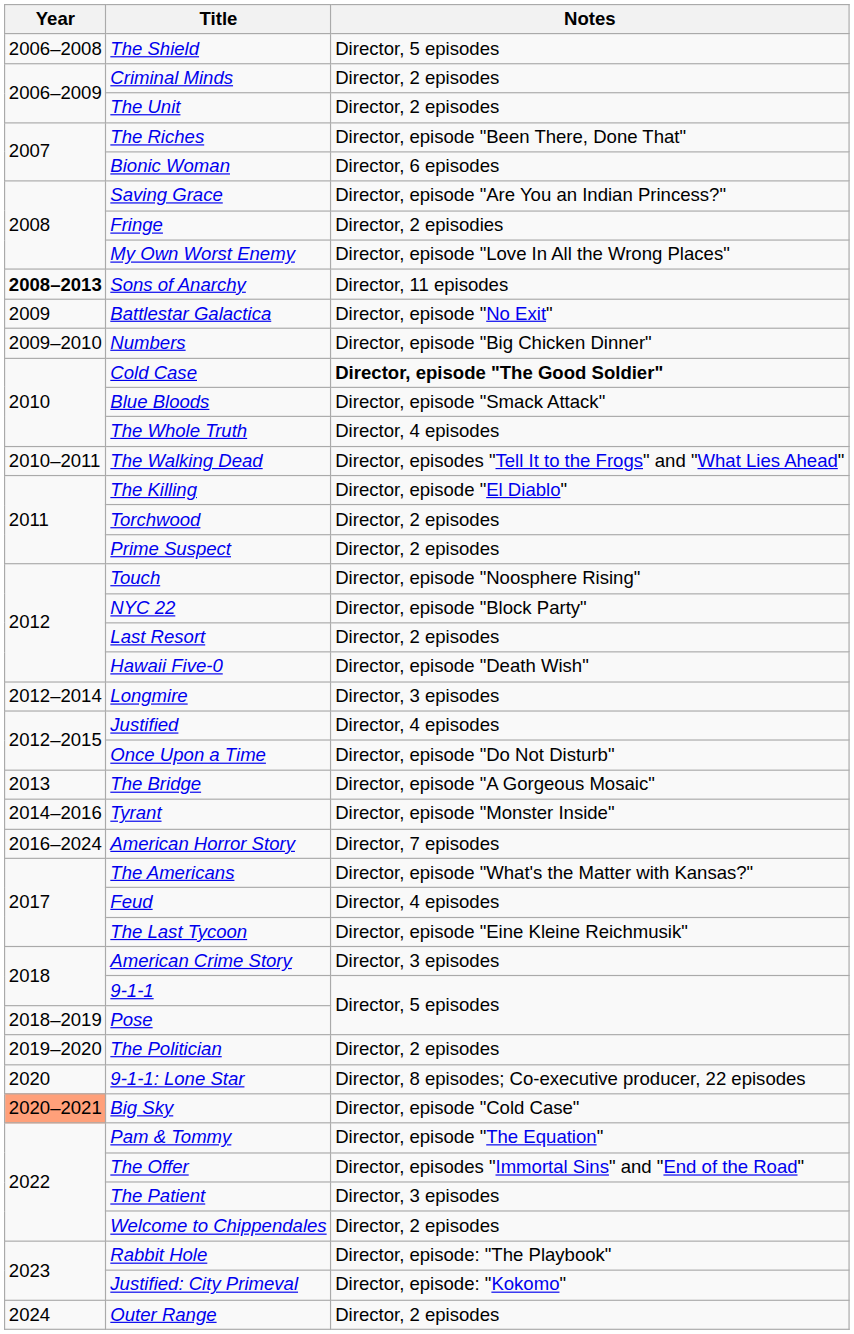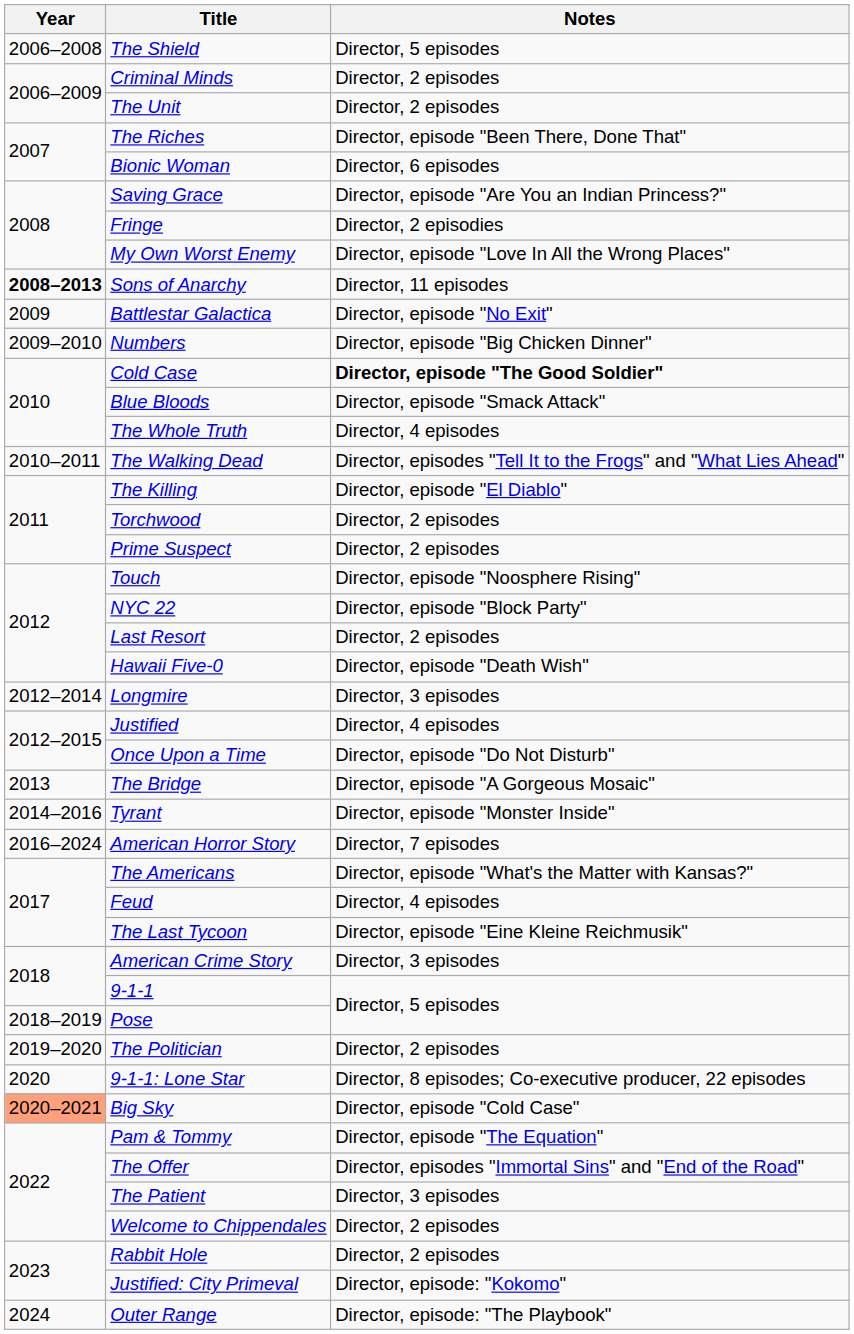 <table class="wikitable sortable">
 <tr>
 <th>Year</th>
 <th>Title</th>
 <th>Notes</th>
 </tr>
 <tr>
 <td>2006–2008</td>
 <td><em><a href='#'>The Shield</a></em></td>
 <td>Director, 5 episodes</td>
 </tr>
 <tr>
 <td rowspan=2>2006–2009</td>
 <td><em><a href='#'>Criminal Minds</a></em></td>
 <td>Director, 2 episodes</td>
 </tr>
 <tr>
 <td><em><a href='#'>The Unit</a></em></td>
 <td>Director, 2 episodes</td>
 </tr>
 <tr>
 <td rowspan=2>2007</td>
 <td><em><a href='#'>The Riches</a></em></td>
 <td>Director, episode "Been There, Done That"</td>
 </tr>
 <tr>
 <td><em><a href='#'>Bionic Woman</a></em></td>
 <td>Director, 6 episodes</td>
 </tr>
 <tr>
 <td rowspan=3>2008</td>
 <td><em><a href='#'>Saving Grace</a></em></td>
 <td>Director, episode "Are You an Indian Princess?"</td>
 </tr>
 <tr>
 <td><em><a href='#'>Fringe</a></em></td>
 <td>Director, 2 episodies</td>
 </tr>
 <tr>
 <td><em><a href='#'>My Own Worst Enemy</a></em></td>
 <td>Director, episode "Love In All the Wrong Places"</td>
 </tr>
 <tr>
 <td><strong>2008–2013</strong></td>
 <td><em><a href='#'>Sons of Anarchy</a></em></td>
 <td>Director, 11 episodes</td>
 </tr>
 <tr>
 <td>2009</td>
 <td><em><a href='#'>Battlestar Galactica</a></em></td>
 <td>Director, episode "<a href='#'>No Exit</a>"</td>
 </tr>
 <tr>
 <td>2009–2010</td>
 <td><em><a href='#'>Numbers</a></em></td>
 <td>Director, episode "Big Chicken Dinner"</td>
 </tr>
 <tr>
 <td rowspan=3>2010</td>
 <td><em><a href='#'>Cold Case</a></em></td>
 <td><strong>Director, episode "The Good Soldier"</strong></td>
 </tr>
 <tr>
 <td><em><a href='#'>Blue Bloods</a></em></td>
 <td>Director, episode "Smack Attack"</td>
 </tr>
 <tr>
 <td><em><a href='#'>The Whole Truth</a></em></td>
 <td>Director, 4 episodes</td>
 </tr>
 <tr>
 <td>2010–2011</td>
 <td><em><a href='#'>The Walking Dead</a></em></td>
 <td>Director, episodes "<a href='#'>Tell It to the Frogs</a>" and "<a href='#'>What Lies Ahead</a>"</td>
 </tr>
 <tr>
 <td rowspan=3>2011</td>
 <td><em><a href='#'>The Killing</a></em></td>
 <td>Director, episode "<a href='#'>El Diablo</a>"</td>
 </tr>
 <tr>
 <td><em><a href='#'>Torchwood</a></em></td>
 <td>Director, 2 episodes</td>
 </tr>
 <tr>
 <td><em><a href='#'>Prime Suspect</a></em></td>
 <td>Director, 2 episodes</td>
 </tr>
 <tr>
 <td rowspan=4>2012</td>
 <td><em><a href='#'>Touch</a></em></td>
 <td>Director, episode "Noosphere Rising"</td>
 </tr>
 <tr>
 <td><em><a href='#'>NYC 22</a></em></td>
 <td>Director, episode "Block Party"</td>
 </tr>
 <tr>
 <td><em><a href='#'>Last Resort</a></em></td>
 <td>Director, 2 episodes</td>
 </tr>
 <tr>
 <td><em><a href='#'>Hawaii Five-0</a></em></td>
 <td>Director, episode "Death Wish"</td>
 </tr>
 <tr>
 <td>2012–2014</td>
 <td><em><a href='#'>Longmire</a></em></td>
 <td>Director, 3 episodes</td>
 </tr>
 <tr>
 <td rowspan=2>2012–2015</td>
 <td><em><a href='#'>Justified</a></em></td>
 <td>Director, 4 episodes</td>
 </tr>
 <tr>
 <td><em><a href='#'>Once Upon a Time</a></em></td>
 <td>Director, episode "Do Not Disturb"</td>
 </tr>
 <tr>
 <td>2013</td>
 <td><em><a href='#'>The Bridge</a></em></td>
 <td>Director, episode "A Gorgeous Mosaic"</td>
 </tr>
 <tr>
 <td>2014–2016</td>
 <td><em><a href='#'>Tyrant</a></em></td>
 <td>Director, episode "Monster Inside"</td>
 </tr>
 <tr>
 <td>2016–2024</td>
 <td><em><a href='#'>American Horror Story</a></em></td>
 <td>Director, 7 episodes</td>
 </tr>
 <tr>
 <td rowspan=3>2017</td>
 <td><em><a href='#'>The Americans</a></em></td>
 <td>Director, episode "What's the Matter with Kansas?"</td>
 </tr>
 <tr>
 <td><em><a href='#'>Feud</a></em></td>
 <td>Director, 4 episodes</td>
 </tr>
 <tr>
 <td><em><a href='#'>The Last Tycoon</a></em></td>
 <td>Director, episode "Eine Kleine Reichmusik"</td>
 </tr>
 <tr>
 <td rowspan=2>2018</td>
 <td><em><a href='#'>American Crime Story</a></em></td>
 <td>Director, 3 episodes</td>
 </tr>
 <tr>
 <td><em><a href='#'>9-1-1</a></em></td>
 <td rowspan=2>Director, 5 episodes</td>
 </tr>
 <tr>
 <td>2018–2019</td>
 <td><em><a href='#'>Pose</a></em></td>
 </tr>
 <tr>
 <td>2019–2020</td>
 <td><em><a href='#'>The Politician</a></em></td>
 <td>Director, 2 episodes</td>
 </tr>
 <tr>
 <td>2020</td>
 <td><em><a href='#'>9-1-1: Lone Star</a></em></td>
 <td>Director, 8 episodes; Co-executive producer, 22 episodes</td>
 </tr>
 <tr>
 <td style="background: lightsalmon;">2020–2021</td>
 <td><em><a href='#'>Big Sky</a></em></td>
 <td>Director, episode "Cold Case"</td>
 </tr>
 <tr>
 <td rowspan=4>2022</td>
 <td><em><a href='#'>Pam & Tommy</a></em></td>
 <td>Director, episode "<a href='#'>The Equation</a>"</td>
 </tr>
 <tr>
 <td><em><a href='#'>The Offer</a></em></td>
 <td>Director, episodes "<a href='#'>Immortal Sins</a>" and "<a href='#'>End of the Road</a>"</td>
 </tr>
 <tr>
 <td><em><a href='#'>The Patient</a></em></td>
 <td>Director, 3 episodes</td>
 </tr>
 <tr>
 <td><em><a href='#'>Welcome to Chippendales</a></em></td>
 <td>Director, 2 episodes</td>
 </tr>
 <tr>
 <td rowspan=2>2023</td>
 <td><em><a href='#'>Rabbit Hole</a></em></td>
-<td>Director, episode: "The Playbook"</td>
+<td>Director, 2 episodes</td>
 </tr>
 <tr>
 <td><em><a href='#'>Justified: City Primeval</a></em></td>
 <td>Director, episode: "<a href='#'>Kokomo</a>"</td>
 </tr>
 <tr>
 <td>2024</td>
 <td><em><a href='#'>Outer Range</a></em></td>
-<td>Director, 2 episodes</td>
+<td>Director, episode: "The Playbook"</td>
 </tr>
 </table>
